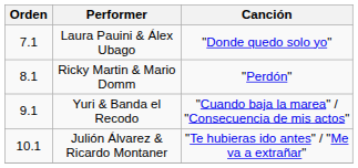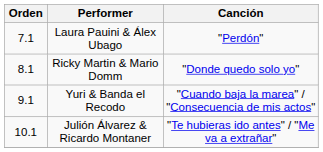 <table class="wikitable" style="text-align:center; width:70%;">
 <tr>
 <th scope="col" width="05%">Orden</th>
 <th scope="col" width="30%">Performer</th>
 <th scope="col" width="40%">Canción</th>
 </tr>
 <tr>
 <td>7.1</td>
 <td>Laura Pauini & Álex Ubago</td>
-<td>"<a href='#'>Donde quedo solo yo</a>"</td>
+<td>"<a href='#'>Perdón</a>"</td>
 </tr>
 <tr>
 <td>8.1</td>
 <td>Ricky Martin & Mario Domm</td>
-<td>"<a href='#'>Perdón</a>"</td>
+<td>"<a href='#'>Donde quedo solo yo</a>"</td>
 </tr>
 <tr>
 <td>9.1</td>
 <td>Yuri & Banda el Recodo</td>
 <td>"<a href='#'>Cuando baja la marea</a>" / "<a href='#'>Consecuencia de mis actos</a>"</td>
 </tr>
 <tr>
 <td>10.1</td>
 <td>Julión Álvarez & Ricardo Montaner</td>
 <td>"<a href='#'>Te hubieras ido antes</a>" / "<a href='#'>Me va a extrañar</a>"</td>
 </tr>
 <tr>
 </tr>
 </table>
